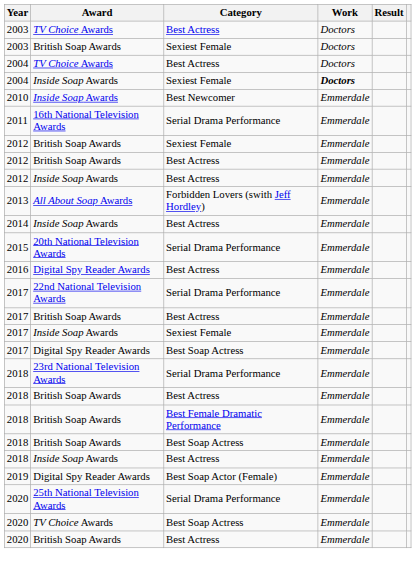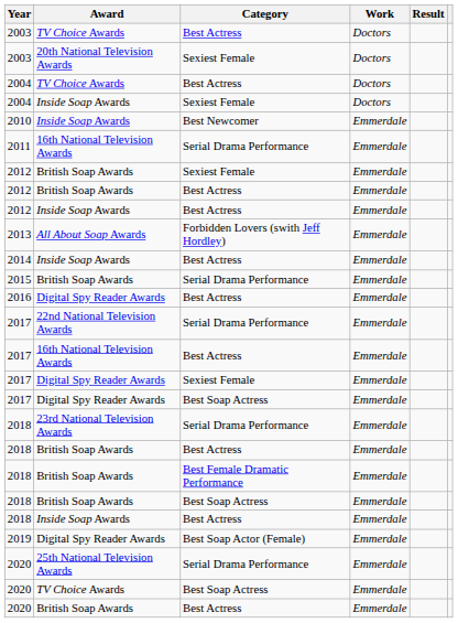 <table class="wikitable sortable">
 <tr>
 <th>Year</th>
 <th>Award</th>
 <th>Category</th>
 <th>Work</th>
 <th>Result</th>
 <th scope=col class=unsortable></th>
 </tr>
 <tr>
 <td>2003</td>
 <td><a href='#'><em>TV Choice</em> Awards</a></td>
 <td><a href='#'>Best Actress</a></td>
 <td><em>Doctors</em></td>
 <td></td>
 <td align="center"></td>
 </tr>
 <tr>
 <td>2003</td>
-<td>British Soap Awards</td>
+<td><a href='#'>20th National Television Awards</a></td>
 <td>Sexiest Female</td>
 <td><em>Doctors</em></td>
 <td></td>
 <td align="center"></td>
 </tr>
 <tr>
 <td>2004</td>
 <td><a href='#'><em>TV Choice</em> Awards</a></td>
 <td>Best Actress</td>
 <td><em>Doctors</em></td>
 <td></td>
 <td align="center"></td>
 </tr>
 <tr>
 <td>2004</td>
 <td><em>Inside Soap</em> Awards</td>
 <td>Sexiest Female</td>
-<td><strong><em>Doctors</em></strong></td>
+<td><em>Doctors</em></td>
 <td></td>
 <td align="center"></td>
 </tr>
 <tr>
 <td>2010</td>
 <td><a href='#'><em>Inside Soap</em> Awards</a></td>
 <td>Best Newcomer</td>
 <td><em>Emmerdale</em></td>
 <td></td>
 <td align="center"></td>
 </tr>
 <tr>
 <td>2011</td>
 <td><a href='#'>16th National Television Awards</a></td>
 <td>Serial Drama Performance</td>
 <td><em>Emmerdale</em></td>
 <td></td>
 <td align="center"></td>
 </tr>
 <tr>
 <td>2012</td>
 <td>British Soap Awards</td>
 <td>Sexiest Female</td>
 <td><em>Emmerdale</em></td>
 <td></td>
 <td align="center"></td>
 </tr>
 <tr>
 <td>2012</td>
 <td>British Soap Awards</td>
 <td>Best Actress</td>
 <td><em>Emmerdale</em></td>
 <td></td>
 <td align="center"></td>
 </tr>
 <tr>
 <td>2012</td>
 <td><em>Inside Soap</em> Awards</td>
 <td>Best Actress</td>
 <td><em>Emmerdale</em></td>
 <td></td>
 <td align="center"></td>
 </tr>
 <tr>
 <td>2013</td>
 <td><a href='#'><em>All About Soap</em> Awards</a></td>
 <td>Forbidden Lovers (swith <a href='#'>Jeff Hordley</a>)</td>
 <td><em>Emmerdale</em></td>
 <td></td>
 <td align="center"></td>
 </tr>
 <tr>
 <td>2014</td>
 <td><em>Inside Soap</em> Awards</td>
 <td>Best Actress</td>
 <td><em>Emmerdale</em></td>
 <td></td>
 <td align="center"></td>
 </tr>
 <tr>
 <td>2015</td>
-<td><a href='#'>20th National Television Awards</a></td>
+<td>British Soap Awards</td>
 <td>Serial Drama Performance</td>
 <td><em>Emmerdale</em></td>
 <td></td>
 <td align="center"></td>
 </tr>
 <tr>
 <td>2016</td>
 <td><a href='#'>Digital Spy Reader Awards</a></td>
 <td>Best Actress</td>
 <td><em>Emmerdale</em></td>
 <td></td>
 <td align="center"></td>
 </tr>
 <tr>
 <td>2017</td>
 <td><a href='#'>22nd National Television Awards</a></td>
 <td>Serial Drama Performance</td>
 <td><em>Emmerdale</em></td>
 <td></td>
 <td align="center"></td>
 </tr>
 <tr>
 <td>2017</td>
-<td>British Soap Awards</td>
+<td><a href='#'>16th National Television Awards</a></td>
 <td>Best Actress</td>
 <td><em>Emmerdale</em></td>
 <td></td>
 <td align="center"></td>
 </tr>
 <tr>
 <td>2017</td>
-<td><em>Inside Soap</em> Awards</td>
+<td><a href='#'>Digital Spy Reader Awards</a></td>
 <td>Sexiest Female</td>
 <td><em>Emmerdale</em></td>
 <td></td>
 <td align="center"></td>
 </tr>
 <tr>
 <td>2017</td>
 <td>Digital Spy Reader Awards</td>
 <td>Best Soap Actress</td>
 <td><em>Emmerdale</em></td>
 <td></td>
 <td align="center"></td>
 </tr>
 <tr>
 <td>2018</td>
 <td><a href='#'>23rd National Television Awards</a></td>
 <td>Serial Drama Performance</td>
 <td><em>Emmerdale</em></td>
 <td></td>
 <td align="center"></td>
 </tr>
 <tr>
 <td>2018</td>
 <td>British Soap Awards</td>
 <td>Best Actress</td>
 <td><em>Emmerdale</em></td>
 <td></td>
 <td align="center"></td>
 </tr>
 <tr>
 <td>2018</td>
 <td>British Soap Awards</td>
 <td><a href='#'>Best Female Dramatic Performance</a></td>
 <td><em>Emmerdale</em></td>
 <td></td>
 <td align="center"></td>
 </tr>
 <tr>
 <td>2018</td>
 <td>British Soap Awards</td>
 <td>Best Soap Actress</td>
 <td><em>Emmerdale</em></td>
 <td></td>
 <td align="center"></td>
 </tr>
 <tr>
 <td>2018</td>
 <td><em>Inside Soap</em> Awards</td>
 <td>Best Actress</td>
 <td><em>Emmerdale</em></td>
 <td></td>
 <td align="center"></td>
 </tr>
 <tr>
 <td>2019</td>
 <td>Digital Spy Reader Awards</td>
 <td>Best Soap Actor (Female)</td>
 <td><em>Emmerdale</em></td>
 <td></td>
 <td align="center"></td>
 </tr>
 <tr>
 <td>2020</td>
 <td><a href='#'>25th National Television Awards</a></td>
 <td>Serial Drama Performance</td>
 <td><em>Emmerdale</em></td>
 <td></td>
 <td align="center"></td>
 </tr>
 <tr>
 <td>2020</td>
 <td><em>TV Choice</em> Awards</td>
 <td>Best Soap Actress</td>
 <td><em>Emmerdale</em></td>
 <td></td>
 <td align="center"></td>
 </tr>
 <tr>
 <td>2020</td>
 <td>British Soap Awards</td>
 <td>Best Actress</td>
 <td><em>Emmerdale</em></td>
 <td></td>
 <td align="center"></td>
 </tr>
 </table>
